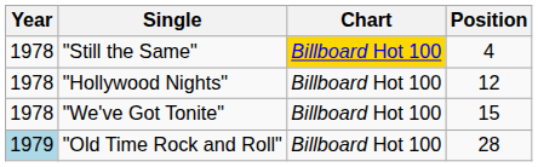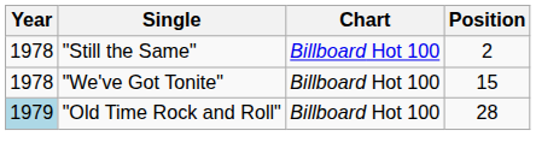 <table class="wikitable">
 <tr>
 <th>Year</th>
 <th>Single</th>
 <th>Chart</th>
 <th>Position</th>
 </tr>
 <tr>
 <td>1978</td>
 <td>"Still the Same"</td>
-<td style="background: gold;"><a href='#'><em>Billboard</em> Hot 100</a></td>
-<td align="center">4</td>
-</tr>
-<tr>
-<td>1978</td>
-<td>"Hollywood Nights"</td>
-<td><em>Billboard</em> Hot 100</td>
-<td align="center">12</td>
+<td><a href='#'><em>Billboard</em> Hot 100</a></td>
+<td align="center">2</td>
 </tr>
 <tr>
 <td>1978</td>
 <td>"We've Got Tonite"</td>
 <td><em>Billboard</em> Hot 100</td>
 <td align="center">15</td>
 </tr>
 <tr>
 <td style="background: lightblue;">1979</td>
 <td>"Old Time Rock and Roll"</td>
 <td><em>Billboard</em> Hot 100</td>
 <td align="center">28</td>
 </tr>
 </table>
